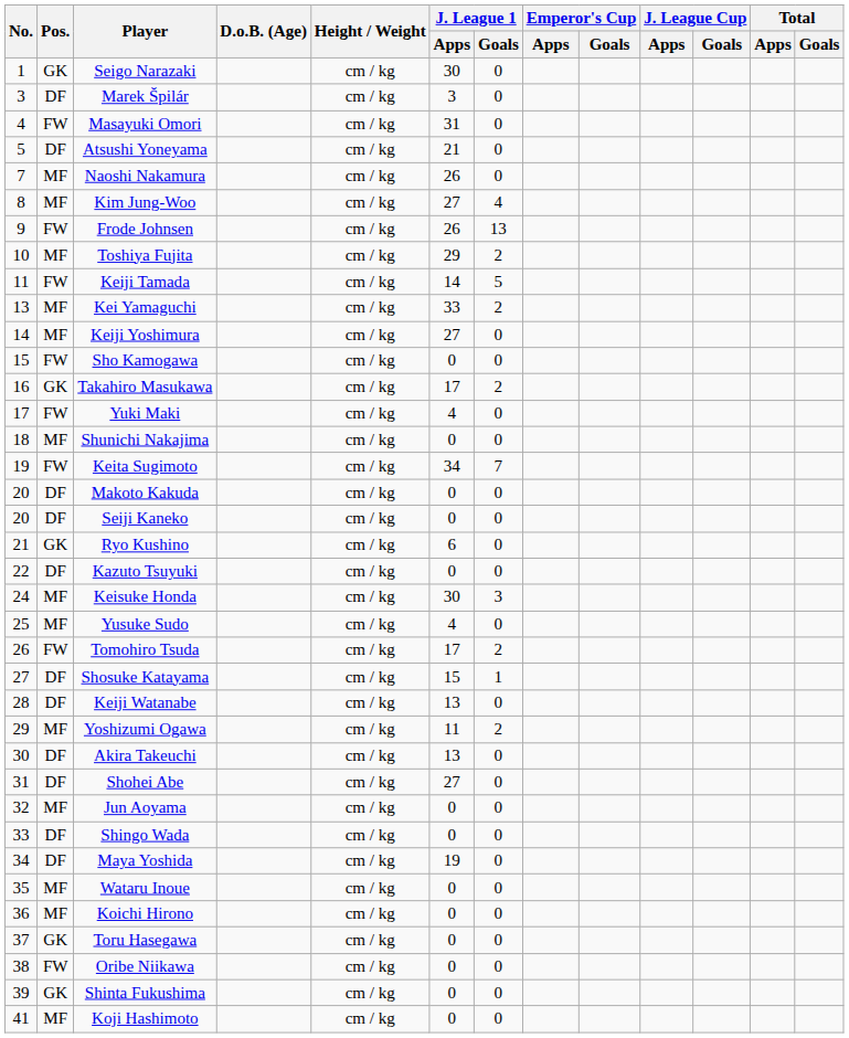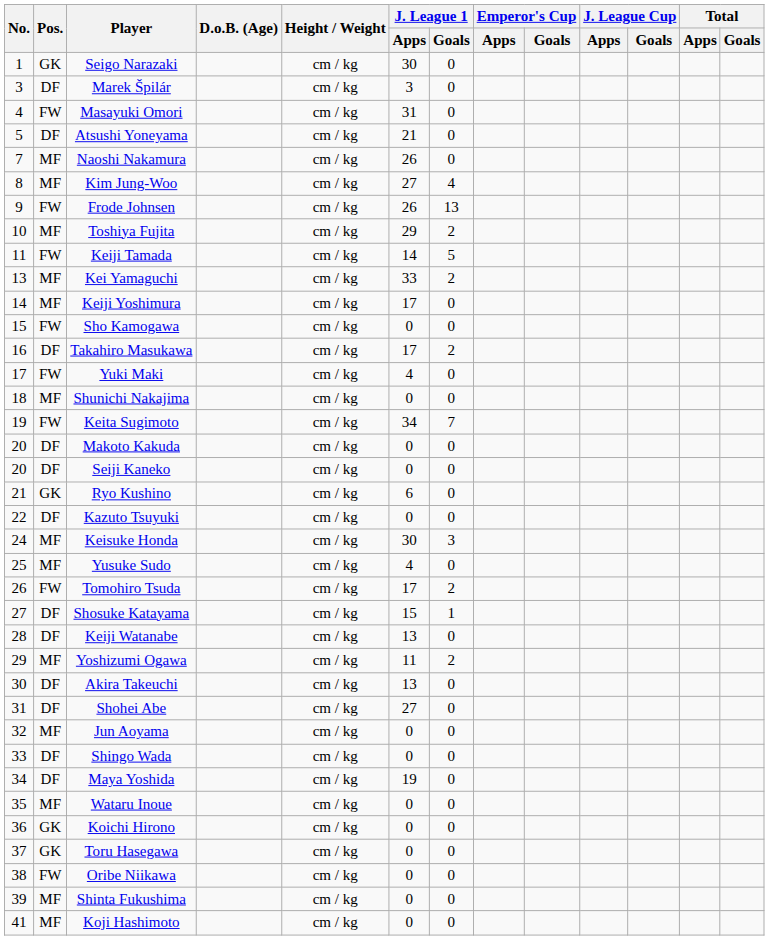 <table class="wikitable" style="text-align:center;">
 <tr>
 <th rowspan="2">No.</th>
 <th rowspan="2">Pos.</th>
 <th rowspan="2">Player</th>
 <th rowspan="2">D.o.B. (Age)</th>
 <th rowspan="2">Height / Weight</th>
 <th colspan="2"><a href='#'>J. League 1</a></th>
 <th colspan="2"><a href='#'>Emperor's Cup</a></th>
 <th colspan="2"><a href='#'>J. League Cup</a></th>
 <th colspan="2">Total</th>
 </tr>
 <tr>
 <th>Apps</th>
 <th>Goals</th>
 <th>Apps</th>
 <th>Goals</th>
 <th>Apps</th>
 <th>Goals</th>
 <th>Apps</th>
 <th>Goals</th>
 </tr>
 <tr>
 <td>1</td>
 <td>GK</td>
 <td><a href='#'>Seigo Narazaki</a></td>
 <td></td>
 <td>cm / kg</td>
 <td>30</td>
 <td>0</td>
 <td></td>
 <td></td>
 <td></td>
 <td></td>
 <td></td>
 <td></td>
 </tr>
 <tr>
 <td>3</td>
 <td>DF</td>
 <td><a href='#'>Marek Špilár</a></td>
 <td></td>
 <td>cm / kg</td>
 <td>3</td>
 <td>0</td>
 <td></td>
 <td></td>
 <td></td>
 <td></td>
 <td></td>
 <td></td>
 </tr>
 <tr>
 <td>4</td>
 <td>FW</td>
 <td><a href='#'>Masayuki Omori</a></td>
 <td></td>
 <td>cm / kg</td>
 <td>31</td>
 <td>0</td>
 <td></td>
 <td></td>
 <td></td>
 <td></td>
 <td></td>
 <td></td>
 </tr>
 <tr>
 <td>5</td>
 <td>DF</td>
 <td><a href='#'>Atsushi Yoneyama</a></td>
 <td></td>
 <td>cm / kg</td>
 <td>21</td>
 <td>0</td>
 <td></td>
 <td></td>
 <td></td>
 <td></td>
 <td></td>
 <td></td>
 </tr>
 <tr>
 <td>7</td>
 <td>MF</td>
 <td><a href='#'>Naoshi Nakamura</a></td>
 <td></td>
 <td>cm / kg</td>
 <td>26</td>
 <td>0</td>
 <td></td>
 <td></td>
 <td></td>
 <td></td>
 <td></td>
 <td></td>
 </tr>
 <tr>
 <td>8</td>
 <td>MF</td>
 <td><a href='#'>Kim Jung-Woo</a></td>
 <td></td>
 <td>cm / kg</td>
 <td>27</td>
 <td>4</td>
 <td></td>
 <td></td>
 <td></td>
 <td></td>
 <td></td>
 <td></td>
 </tr>
 <tr>
 <td>9</td>
 <td>FW</td>
 <td><a href='#'>Frode Johnsen</a></td>
 <td></td>
 <td>cm / kg</td>
 <td>26</td>
 <td>13</td>
 <td></td>
 <td></td>
 <td></td>
 <td></td>
 <td></td>
 <td></td>
 </tr>
 <tr>
 <td>10</td>
 <td>MF</td>
 <td><a href='#'>Toshiya Fujita</a></td>
 <td></td>
 <td>cm / kg</td>
 <td>29</td>
 <td>2</td>
 <td></td>
 <td></td>
 <td></td>
 <td></td>
 <td></td>
 <td></td>
 </tr>
 <tr>
 <td>11</td>
 <td>FW</td>
 <td><a href='#'>Keiji Tamada</a></td>
 <td></td>
 <td>cm / kg</td>
 <td>14</td>
 <td>5</td>
 <td></td>
 <td></td>
 <td></td>
 <td></td>
 <td></td>
 <td></td>
 </tr>
 <tr>
 <td>13</td>
 <td>MF</td>
 <td><a href='#'>Kei Yamaguchi</a></td>
 <td></td>
 <td>cm / kg</td>
 <td>33</td>
 <td>2</td>
 <td></td>
 <td></td>
 <td></td>
 <td></td>
 <td></td>
 <td></td>
 </tr>
 <tr>
 <td>14</td>
 <td>MF</td>
 <td><a href='#'>Keiji Yoshimura</a></td>
 <td></td>
 <td>cm / kg</td>
-<td>27</td>
+<td>17</td>
 <td>0</td>
 <td></td>
 <td></td>
 <td></td>
 <td></td>
 <td></td>
 <td></td>
 </tr>
 <tr>
 <td>15</td>
 <td>FW</td>
 <td><a href='#'>Sho Kamogawa</a></td>
 <td></td>
 <td>cm / kg</td>
 <td>0</td>
 <td>0</td>
 <td></td>
 <td></td>
 <td></td>
 <td></td>
 <td></td>
 <td></td>
 </tr>
 <tr>
 <td>16</td>
-<td>GK</td>
+<td>DF</td>
 <td><a href='#'>Takahiro Masukawa</a></td>
 <td></td>
 <td>cm / kg</td>
 <td>17</td>
 <td>2</td>
 <td></td>
 <td></td>
 <td></td>
 <td></td>
 <td></td>
 <td></td>
 </tr>
 <tr>
 <td>17</td>
 <td>FW</td>
 <td><a href='#'>Yuki Maki</a></td>
 <td></td>
 <td>cm / kg</td>
 <td>4</td>
 <td>0</td>
 <td></td>
 <td></td>
 <td></td>
 <td></td>
 <td></td>
 <td></td>
 </tr>
 <tr>
 <td>18</td>
 <td>MF</td>
 <td><a href='#'>Shunichi Nakajima</a></td>
 <td></td>
 <td>cm / kg</td>
 <td>0</td>
 <td>0</td>
 <td></td>
 <td></td>
 <td></td>
 <td></td>
 <td></td>
 <td></td>
 </tr>
 <tr>
 <td>19</td>
 <td>FW</td>
 <td><a href='#'>Keita Sugimoto</a></td>
 <td></td>
 <td>cm / kg</td>
 <td>34</td>
 <td>7</td>
 <td></td>
 <td></td>
 <td></td>
 <td></td>
 <td></td>
 <td></td>
 </tr>
 <tr>
 <td>20</td>
 <td>DF</td>
 <td><a href='#'>Makoto Kakuda</a></td>
 <td></td>
 <td>cm / kg</td>
 <td>0</td>
 <td>0</td>
 <td></td>
 <td></td>
 <td></td>
 <td></td>
 <td></td>
 <td></td>
 </tr>
 <tr>
 <td>20</td>
 <td>DF</td>
 <td><a href='#'>Seiji Kaneko</a></td>
 <td></td>
 <td>cm / kg</td>
 <td>0</td>
 <td>0</td>
 <td></td>
 <td></td>
 <td></td>
 <td></td>
 <td></td>
 <td></td>
 </tr>
 <tr>
 <td>21</td>
 <td>GK</td>
 <td><a href='#'>Ryo Kushino</a></td>
 <td></td>
 <td>cm / kg</td>
 <td>6</td>
 <td>0</td>
 <td></td>
 <td></td>
 <td></td>
 <td></td>
 <td></td>
 <td></td>
 </tr>
 <tr>
 <td>22</td>
 <td>DF</td>
 <td><a href='#'>Kazuto Tsuyuki</a></td>
 <td></td>
 <td>cm / kg</td>
 <td>0</td>
 <td>0</td>
 <td></td>
 <td></td>
 <td></td>
 <td></td>
 <td></td>
 <td></td>
 </tr>
 <tr>
 <td>24</td>
 <td>MF</td>
 <td><a href='#'>Keisuke Honda</a></td>
 <td></td>
 <td>cm / kg</td>
 <td>30</td>
 <td>3</td>
 <td></td>
 <td></td>
 <td></td>
 <td></td>
 <td></td>
 <td></td>
 </tr>
 <tr>
 <td>25</td>
 <td>MF</td>
 <td><a href='#'>Yusuke Sudo</a></td>
 <td></td>
 <td>cm / kg</td>
 <td>4</td>
 <td>0</td>
 <td></td>
 <td></td>
 <td></td>
 <td></td>
 <td></td>
 <td></td>
 </tr>
 <tr>
 <td>26</td>
 <td>FW</td>
 <td><a href='#'>Tomohiro Tsuda</a></td>
 <td></td>
 <td>cm / kg</td>
 <td>17</td>
 <td>2</td>
 <td></td>
 <td></td>
 <td></td>
 <td></td>
 <td></td>
 <td></td>
 </tr>
 <tr>
 <td>27</td>
 <td>DF</td>
 <td><a href='#'>Shosuke Katayama</a></td>
 <td></td>
 <td>cm / kg</td>
 <td>15</td>
 <td>1</td>
 <td></td>
 <td></td>
 <td></td>
 <td></td>
 <td></td>
 <td></td>
 </tr>
 <tr>
 <td>28</td>
 <td>DF</td>
 <td><a href='#'>Keiji Watanabe</a></td>
 <td></td>
 <td>cm / kg</td>
 <td>13</td>
 <td>0</td>
 <td></td>
 <td></td>
 <td></td>
 <td></td>
 <td></td>
 <td></td>
 </tr>
 <tr>
 <td>29</td>
 <td>MF</td>
 <td><a href='#'>Yoshizumi Ogawa</a></td>
 <td></td>
 <td>cm / kg</td>
 <td>11</td>
 <td>2</td>
 <td></td>
 <td></td>
 <td></td>
 <td></td>
 <td></td>
 <td></td>
 </tr>
 <tr>
 <td>30</td>
 <td>DF</td>
 <td><a href='#'>Akira Takeuchi</a></td>
 <td></td>
 <td>cm / kg</td>
 <td>13</td>
 <td>0</td>
 <td></td>
 <td></td>
 <td></td>
 <td></td>
 <td></td>
 <td></td>
 </tr>
 <tr>
 <td>31</td>
 <td>DF</td>
 <td><a href='#'>Shohei Abe</a></td>
 <td></td>
 <td>cm / kg</td>
 <td>27</td>
 <td>0</td>
 <td></td>
 <td></td>
 <td></td>
 <td></td>
 <td></td>
 <td></td>
 </tr>
 <tr>
 <td>32</td>
 <td>MF</td>
 <td><a href='#'>Jun Aoyama</a></td>
 <td></td>
 <td>cm / kg</td>
 <td>0</td>
 <td>0</td>
 <td></td>
 <td></td>
 <td></td>
 <td></td>
 <td></td>
 <td></td>
 </tr>
 <tr>
 <td>33</td>
 <td>DF</td>
 <td><a href='#'>Shingo Wada</a></td>
 <td></td>
 <td>cm / kg</td>
 <td>0</td>
 <td>0</td>
 <td></td>
 <td></td>
 <td></td>
 <td></td>
 <td></td>
 <td></td>
 </tr>
 <tr>
 <td>34</td>
 <td>DF</td>
 <td><a href='#'>Maya Yoshida</a></td>
 <td></td>
 <td>cm / kg</td>
 <td>19</td>
 <td>0</td>
 <td></td>
 <td></td>
 <td></td>
 <td></td>
 <td></td>
 <td></td>
 </tr>
 <tr>
 <td>35</td>
 <td>MF</td>
 <td><a href='#'>Wataru Inoue</a></td>
 <td></td>
 <td>cm / kg</td>
 <td>0</td>
 <td>0</td>
 <td></td>
 <td></td>
 <td></td>
 <td></td>
 <td></td>
 <td></td>
 </tr>
 <tr>
 <td>36</td>
-<td>MF</td>
+<td>GK</td>
 <td><a href='#'>Koichi Hirono</a></td>
 <td></td>
 <td>cm / kg</td>
 <td>0</td>
 <td>0</td>
 <td></td>
 <td></td>
 <td></td>
 <td></td>
 <td></td>
 <td></td>
 </tr>
 <tr>
 <td>37</td>
 <td>GK</td>
 <td><a href='#'>Toru Hasegawa</a></td>
 <td></td>
 <td>cm / kg</td>
 <td>0</td>
 <td>0</td>
 <td></td>
 <td></td>
 <td></td>
 <td></td>
 <td></td>
 <td></td>
 </tr>
 <tr>
 <td>38</td>
 <td>FW</td>
 <td><a href='#'>Oribe Niikawa</a></td>
 <td></td>
 <td>cm / kg</td>
 <td>0</td>
 <td>0</td>
 <td></td>
 <td></td>
 <td></td>
 <td></td>
 <td></td>
 <td></td>
 </tr>
 <tr>
 <td>39</td>
-<td>GK</td>
+<td>MF</td>
 <td><a href='#'>Shinta Fukushima</a></td>
 <td></td>
 <td>cm / kg</td>
 <td>0</td>
 <td>0</td>
 <td></td>
 <td></td>
 <td></td>
 <td></td>
 <td></td>
 <td></td>
 </tr>
 <tr>
 <td>41</td>
 <td>MF</td>
 <td><a href='#'>Koji Hashimoto</a></td>
 <td></td>
 <td>cm / kg</td>
 <td>0</td>
 <td>0</td>
 <td></td>
 <td></td>
 <td></td>
 <td></td>
 <td></td>
 <td></td>
 </tr>
 </table>
